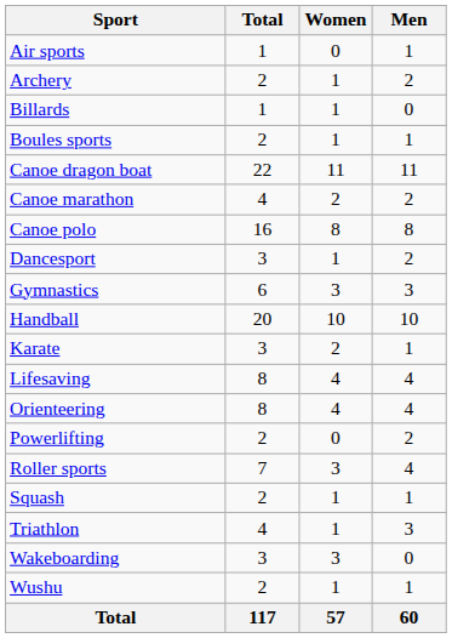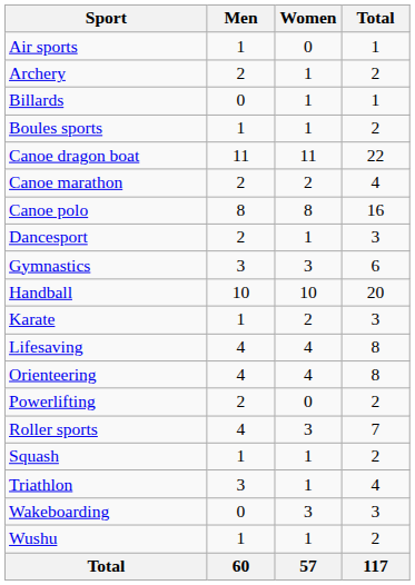 <table class="wikitable sortable" style="text-align:center;">
 <tr>
 <th width=180>Sport</th>
+<th width=55>Men</th>
+<th width=55>Women</th>
 <th width=55>Total</th>
-<th width=55>Women</th>
-<th width=55>Men</th>
 </tr>
 <tr>
 <td align=left><a href='#'>Air sports</a></td>
 <td>1</td>
 <td>0</td>
 <td>1</td>
 </tr>
 <tr>
 <td align=left><a href='#'>Archery</a></td>
 <td>2</td>
 <td>1</td>
 <td>2</td>
 </tr>
 <tr>
 <td align=left><a href='#'>Billards</a></td>
-<td>1</td>
-<td>1</td>
 <td>0</td>
-</tr>
-<tr>
-<td align=left><a href='#'>Boules sports</a></td>
-<td>2</td>
 <td>1</td>
 <td>1</td>
 </tr>
 <tr>
-<td align=left><a href='#'>Canoe dragon boat</a></td>
-<td>22</td>
-<td>11</td>
-<td>11</td>
-</tr>
-<tr>
-<td align=left><a href='#'>Canoe marathon</a></td>
-<td>4</td>
-<td>2</td>
-<td>2</td>
-</tr>
-<tr>
-<td align=left><a href='#'>Canoe polo</a></td>
-<td>16</td>
-<td>8</td>
-<td>8</td>
-</tr>
-<tr>
-<td align=left><a href='#'>Dancesport</a></td>
-<td>3</td>
+<td align=left><a href='#'>Boules sports</a></td>
+<td>1</td>
 <td>1</td>
 <td>2</td>
 </tr>
 <tr>
-<td align=left><a href='#'>Gymnastics</a></td>
-<td>6</td>
-<td>3</td>
+<td align=left><a href='#'>Canoe dragon boat</a></td>
+<td>11</td>
+<td>11</td>
+<td>22</td>
+</tr>
+<tr>
+<td align=left><a href='#'>Canoe marathon</a></td>
+<td>2</td>
+<td>2</td>
+<td>4</td>
+</tr>
+<tr>
+<td align=left><a href='#'>Canoe polo</a></td>
+<td>8</td>
+<td>8</td>
+<td>16</td>
+</tr>
+<tr>
+<td align=left><a href='#'>Dancesport</a></td>
+<td>2</td>
+<td>1</td>
 <td>3</td>
 </tr>
 <tr>
+<td align=left><a href='#'>Gymnastics</a></td>
+<td>3</td>
+<td>3</td>
+<td>6</td>
+</tr>
+<tr>
 <td align=left><a href='#'>Handball</a></td>
-<td>20</td>
 <td>10</td>
 <td>10</td>
+<td>20</td>
 </tr>
 <tr>
 <td align=left><a href='#'>Karate</a></td>
+<td>1</td>
+<td>2</td>
 <td>3</td>
-<td>2</td>
-<td>1</td>
 </tr>
 <tr>
 <td align=left><a href='#'>Lifesaving</a></td>
-<td>8</td>
 <td>4</td>
 <td>4</td>
+<td>8</td>
 </tr>
 <tr>
 <td align=left><a href='#'>Orienteering</a></td>
-<td>8</td>
 <td>4</td>
 <td>4</td>
+<td>8</td>
 </tr>
 <tr>
 <td align=left><a href='#'>Powerlifting</a></td>
 <td>2</td>
 <td>0</td>
 <td>2</td>
 </tr>
 <tr>
 <td align=left><a href='#'>Roller sports</a></td>
+<td>4</td>
+<td>3</td>
 <td>7</td>
+</tr>
+<tr>
+<td align=left><a href='#'>Squash</a></td>
+<td>1</td>
+<td>1</td>
+<td>2</td>
+</tr>
+<tr>
+<td align=left><a href='#'>Triathlon</a></td>
 <td>3</td>
+<td>1</td>
 <td>4</td>
 </tr>
 <tr>
-<td align=left><a href='#'>Squash</a></td>
-<td>2</td>
-<td>1</td>
-<td>1</td>
-</tr>
-<tr>
-<td align=left><a href='#'>Triathlon</a></td>
-<td>4</td>
-<td>1</td>
+<td align=left><a href='#'>Wakeboarding</a></td>
+<td>0</td>
+<td>3</td>
 <td>3</td>
 </tr>
 <tr>
-<td align=left><a href='#'>Wakeboarding</a></td>
-<td>3</td>
-<td>3</td>
-<td>0</td>
-</tr>
-<tr>
 <td align=left><a href='#'>Wushu</a></td>
-<td>2</td>
 <td>1</td>
 <td>1</td>
+<td>2</td>
 </tr>
 <tr>
 <th>Total</th>
+<th>60</th>
+<th>57</th>
 <th>117</th>
-<th>57</th>
-<th>60</th>
 </tr>
 </table>
